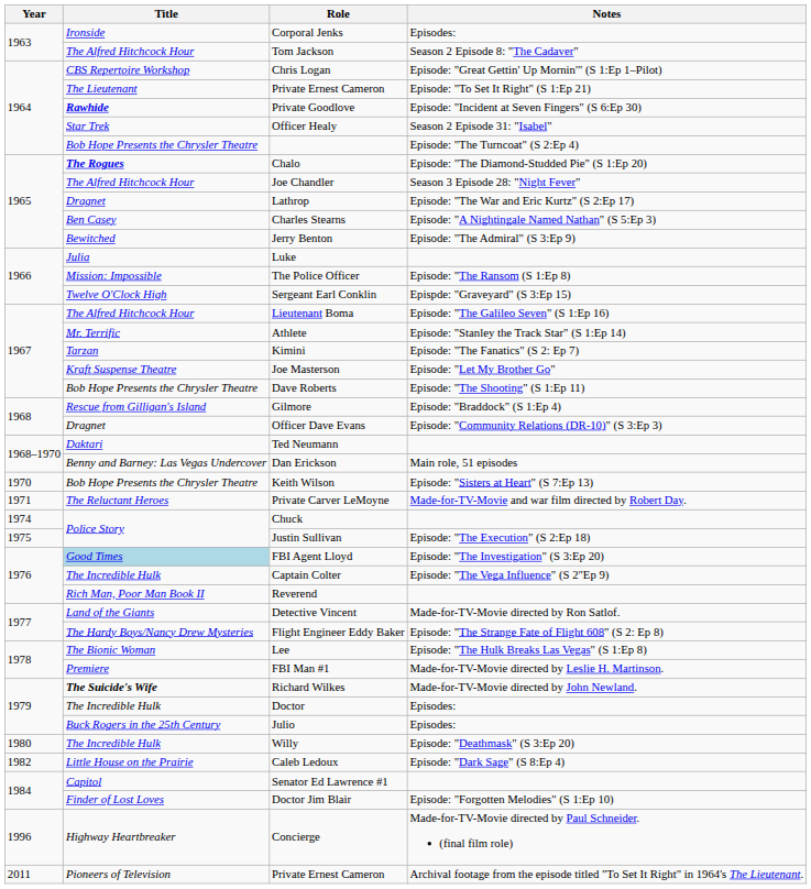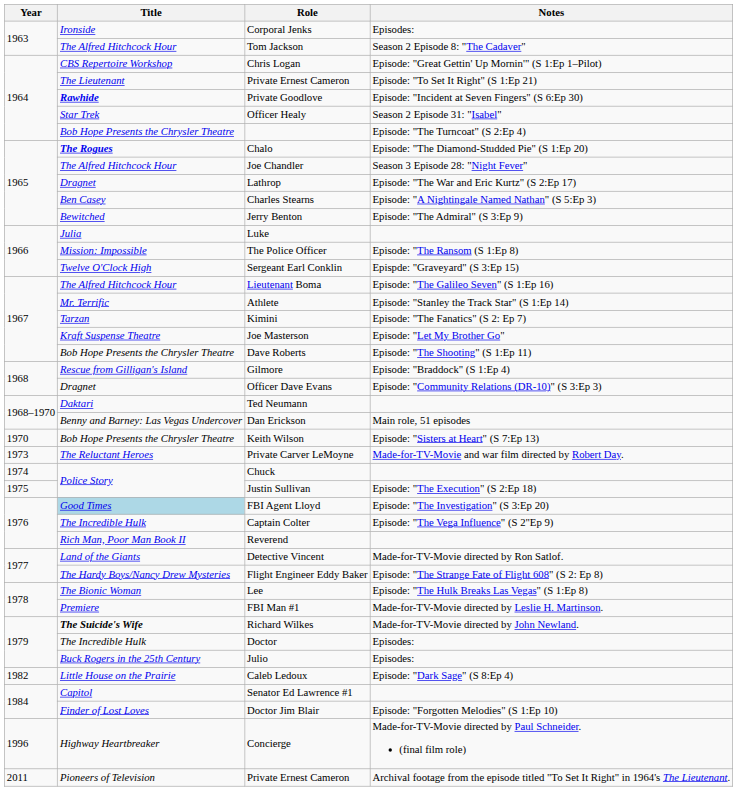 <table class="wikitable sortable">
 <tr>
 <th>Year</th>
 <th>Title</th>
 <th>Role</th>
 <th class="unsortable">Notes</th>
 </tr>
 <tr>
 <td rowspan="2">1963</td>
 <td><em><a href='#'>Ironside</a></em></td>
 <td>Corporal Jenks</td>
 <td>Episodes: </td>
 </tr>
 <tr>
 <td><em><a href='#'>The Alfred Hitchcock Hour</a></em></td>
 <td>Tom Jackson</td>
 <td>Season 2 Episode 8: "<a href='#'>The Cadaver</a>"</td>
 </tr>
 <tr>
 <td rowspan="5">1964</td>
 <td><em><a href='#'>CBS Repertoire Workshop</a></em></td>
 <td>Chris Logan</td>
 <td>Episode: "Great Gettin' Up Mornin'" (S 1:Ep 1–Pilot)</td>
 </tr>
 <tr>
 <td><em><a href='#'>The Lieutenant</a></em></td>
 <td>Private Ernest Cameron</td>
 <td>Episode: "To Set It Right" (S 1:Ep 21)</td>
 </tr>
 <tr>
 <td><strong><em><a href='#'>Rawhide</a></em></strong></td>
 <td>Private Goodlove</td>
 <td>Episode: "Incident at Seven Fingers" (S 6:Ep 30)</td>
 </tr>
 <tr>
 <td><em><a href='#'>Star Trek</a></em></td>
 <td>Officer Healy</td>
 <td>Season 2 Episode 31: "<a href='#'>Isabel</a>"</td>
 </tr>
 <tr>
 <td><em><a href='#'>Bob Hope Presents the Chrysler Theatre</a></em></td>
 <td></td>
 <td>Episode: "The Turncoat" (S 2:Ep 4)</td>
 </tr>
 <tr>
 <td rowspan="5">1965</td>
 <td><strong><em><a href='#'>The Rogues</a></em></strong></td>
 <td>Chalo</td>
 <td>Episode: "The Diamond-Studded Pie" (S 1:Ep 20)</td>
 </tr>
 <tr>
 <td><em><a href='#'>The Alfred Hitchcock Hour</a></em></td>
 <td>Joe Chandler</td>
 <td>Season 3 Episode 28: "<a href='#'>Night Fever</a>"</td>
 </tr>
 <tr>
 <td><em><a href='#'>Dragnet</a></em></td>
 <td>Lathrop</td>
 <td>Episode: "The War and Eric Kurtz" (S 2:Ep 17)</td>
 </tr>
 <tr>
 <td><em><a href='#'>Ben Casey</a></em></td>
 <td>Charles Stearns</td>
 <td>Episode: "<a href='#'>A Nightingale Named Nathan</a>" (S 5:Ep 3)</td>
 </tr>
 <tr>
 <td><em><a href='#'>Bewitched</a></em></td>
 <td>Jerry Benton</td>
 <td>Episode: "The Admiral" (S 3:Ep 9)</td>
 </tr>
 <tr>
 <td rowspan="3">1966</td>
 <td><em><a href='#'>Julia</a></em></td>
 <td>Luke</td>
 <td></td>
 </tr>
 <tr>
 <td><em><a href='#'>Mission: Impossible</a></em></td>
 <td>The Police Officer</td>
 <td>Episode: "<a href='#'>The Ransom</a> (S 1:Ep 8)</td>
 </tr>
 <tr>
 <td><em><a href='#'>Twelve O'Clock High</a></em></td>
 <td>Sergeant Earl Conklin</td>
 <td>Epispde: "Graveyard" (S 3:Ep 15)</td>
 </tr>
 <tr>
 <td rowspan="5">1967</td>
 <td><em><a href='#'>The Alfred Hitchcock Hour</a></em></td>
 <td><a href='#'>Lieutenant</a> Boma</td>
 <td>Episode: "<a href='#'>The Galileo Seven</a>" (S 1:Ep 16)</td>
 </tr>
 <tr>
 <td><em><a href='#'>Mr. Terrific</a></em></td>
 <td>Athlete</td>
 <td>Episode: "Stanley the Track Star" (S 1:Ep 14)</td>
 </tr>
 <tr>
 <td><em><a href='#'>Tarzan</a></em></td>
 <td>Kimini</td>
 <td>Episode: "The Fanatics" (S 2: Ep 7)</td>
 </tr>
 <tr>
 <td><em><a href='#'>Kraft Suspense Theatre</a></em></td>
 <td>Joe Masterson</td>
 <td>Episode: "<a href='#'>Let My Brother Go</a>"</td>
 </tr>
 <tr>
 <td><em>Bob Hope Presents the Chrysler Theatre</em></td>
 <td>Dave Roberts</td>
 <td>Episode: "<a href='#'>The Shooting</a>" (S 1:Ep 11)</td>
 </tr>
 <tr>
 <td rowspan="2">1968</td>
 <td><em><a href='#'>Rescue from Gilligan's Island</a></em></td>
 <td>Gilmore</td>
 <td>Episode: "Braddock" (S 1:Ep 4)</td>
 </tr>
 <tr>
 <td><em>Dragnet</em></td>
 <td>Officer Dave Evans</td>
 <td>Episode: "<a href='#'>Community Relations (DR-10)</a>" (S 3:Ep 3)</td>
 </tr>
 <tr>
 <td rowspan="2">1968–1970</td>
 <td><em><a href='#'>Daktari</a></em></td>
 <td>Ted Neumann</td>
 <td></td>
 </tr>
 <tr>
 <td><em>Benny and Barney: Las Vegas Undercover</em></td>
 <td>Dan Erickson</td>
 <td>Main role, 51 episodes</td>
 </tr>
 <tr>
 <td>1970</td>
 <td><em>Bob Hope Presents the Chrysler Theatre</em></td>
 <td>Keith Wilson</td>
 <td>Episode: "<a href='#'>Sisters at Heart</a>" (S 7:Ep 13)</td>
 </tr>
 <tr>
-<td>1971</td>
+<td>1973</td>
 <td><em><a href='#'>The Reluctant Heroes</a></em></td>
 <td>Private Carver LeMoyne</td>
 <td><a href='#'>Made-for-TV-Movie</a> and war film directed by <a href='#'>Robert Day</a>.</td>
 </tr>
 <tr>
 <td>1974</td>
 <td rowspan="2"><em><a href='#'>Police Story</a></em></td>
 <td>Chuck</td>
 <td></td>
 </tr>
 <tr>
 <td>1975</td>
 <td>Justin Sullivan</td>
 <td>Episode: "<a href='#'>The Execution</a>" (S 2:Ep 18)</td>
 </tr>
 <tr>
 <td rowspan="3">1976</td>
 <td style="background: lightblue;"><em><a href='#'>Good Times</a></em></td>
 <td>FBI Agent Lloyd</td>
 <td>Episode: "<a href='#'>The Investigation</a>" (S 3:Ep 20)</td>
 </tr>
 <tr>
 <td><em><a href='#'>The Incredible Hulk</a></em></td>
 <td>Captain Colter</td>
 <td>Episode: "<a href='#'>The Vega Influence</a>" (S 2"Ep 9)</td>
 </tr>
 <tr>
 <td><em><a href='#'>Rich Man, Poor Man Book II</a></em></td>
 <td>Reverend</td>
 <td></td>
 </tr>
 <tr>
 <td rowspan="2">1977</td>
 <td><em><a href='#'>Land of the Giants</a></em></td>
 <td>Detective Vincent</td>
 <td>Made-for-TV-Movie directed by Ron Satlof.</td>
 </tr>
 <tr>
 <td><em><a href='#'>The Hardy Boys/Nancy Drew Mysteries</a></em></td>
 <td>Flight Engineer Eddy Baker</td>
 <td>Episode: "<a href='#'>The Strange Fate of Flight 608</a>" (S 2: Ep 8)</td>
 </tr>
 <tr>
 <td rowspan="2">1978</td>
 <td><em><a href='#'>The Bionic Woman</a></em></td>
 <td>Lee</td>
 <td>Episode: "<a href='#'>The Hulk Breaks Las Vegas</a>" (S 1:Ep 8)</td>
 </tr>
 <tr>
 <td><em><a href='#'>Premiere</a></em></td>
 <td>FBI Man #1</td>
 <td>Made-for-TV-Movie directed by <a href='#'>Leslie H. Martinson</a>.</td>
 </tr>
 <tr>
 <td rowspan="3">1979</td>
 <td><strong><em>The Suicide's Wife</em></strong></td>
 <td>Richard Wilkes</td>
 <td>Made-for-TV-Movie directed by <a href='#'>John Newland</a>.</td>
 </tr>
 <tr>
 <td><em>The Incredible Hulk</em></td>
 <td>Doctor</td>
 <td>Episodes: </td>
 </tr>
 <tr>
 <td><em><a href='#'>Buck Rogers in the 25th Century</a></em></td>
 <td>Julio</td>
 <td>Episodes: </td>
 </tr>
 <tr>
-<td>1980</td>
-<td><em><a href='#'>The Incredible Hulk</a></em></td>
-<td>Willy</td>
-<td>Episode: "<a href='#'>Deathmask</a>" (S 3:Ep 20)</td>
-</tr>
-<tr>
 <td>1982</td>
 <td><em><a href='#'>Little House on the Prairie</a></em></td>
 <td>Caleb Ledoux</td>
 <td>Episode: "<a href='#'>Dark Sage</a>" (S 8:Ep 4)</td>
 </tr>
 <tr>
 <td rowspan="2" }>1984</td>
 <td><em><a href='#'>Capitol</a></em></td>
 <td>Senator Ed Lawrence #1</td>
 <td></td>
 </tr>
 <tr>
 <td><em><a href='#'>Finder of Lost Loves</a></em></td>
 <td>Doctor Jim Blair</td>
 <td>Episode: "Forgotten Melodies" (S 1:Ep 10)</td>
 </tr>
 <tr>
 <td>1996</td>
 <td><em>Highway Heartbreaker</em></td>
 <td>Concierge</td>
 <td>Made-for-TV-Movie directed by <a href='#'>Paul Schneider</a>.<br><ul><li>(final film role)</li></ul></td>
 </tr>
 <tr>
 <td>2011</td>
 <td><em>Pioneers of Television</em></td>
 <td>Private Ernest Cameron</td>
 <td>Archival footage from the episode titled "To Set It Right" in 1964's <em><a href='#'>The Lieutenant</a></em>.</td>
 </tr>
 </table>
